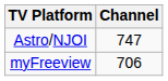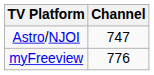 <table class="wikitable">
 <tr>
 <th>TV Platform</th>
 <th>Channel</th>
 </tr>
 <tr>
 <td style="text-align:center;"><a href='#'>Astro</a>/<a href='#'>NJOI</a></td>
 <td style="text-align:center;">747</td>
 </tr>
 <tr>
 <td style="text-align:center;"><a href='#'>myFreeview</a></td>
-<td style="text-align:center;">706</td>
+<td style="text-align:center;">776</td>
 </tr>
 </table>
